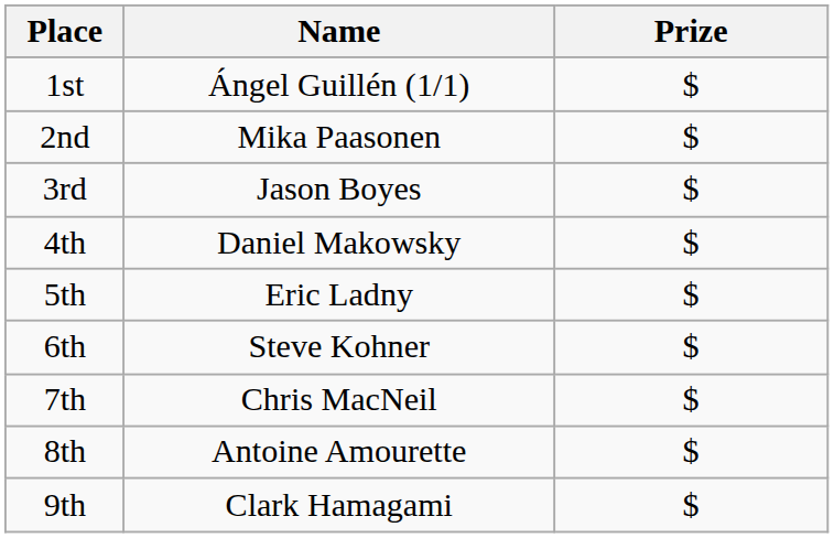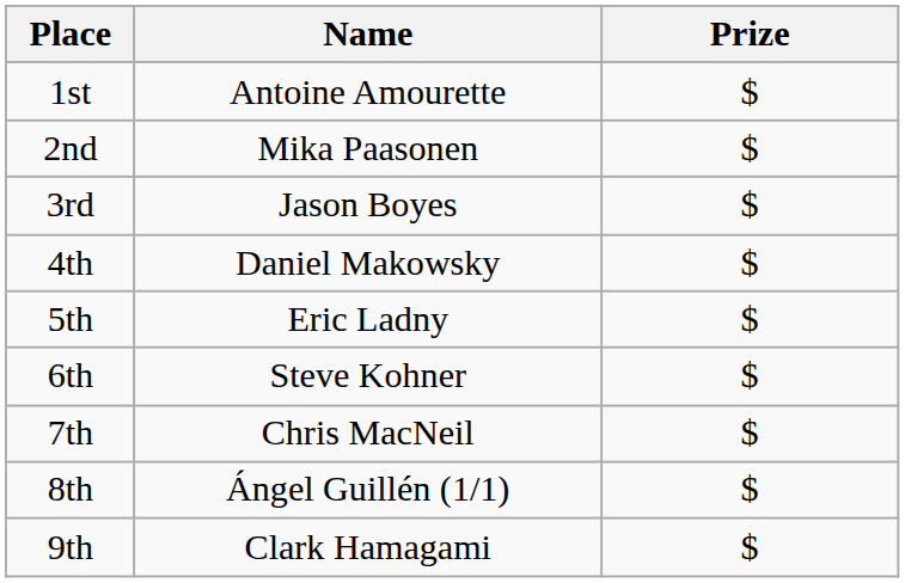 <table class="wikitable">
 <tr>
 <th width="50">Place</th>
 <th width="200">Name</th>
 <th width="125">Prize</th>
 </tr>
 <tr>
 <td align = "center">1st</td>
-<td align = "center">Ángel Guillén (1/1)</td>
+<td align = "center">Antoine Amourette</td>
 <td align = "center">$</td>
 </tr>
 <tr>
 <td align = "center">2nd</td>
 <td align = "center">Mika Paasonen</td>
 <td align = "center">$</td>
 </tr>
 <tr>
 <td align = "center">3rd</td>
 <td align = "center">Jason Boyes</td>
 <td align = "center">$</td>
 </tr>
 <tr>
 <td align = "center">4th</td>
 <td align = "center">Daniel Makowsky</td>
 <td align = "center">$</td>
 </tr>
 <tr>
 <td align = "center">5th</td>
 <td align = "center">Eric Ladny</td>
 <td align = "center">$</td>
 </tr>
 <tr>
 <td align = "center">6th</td>
 <td align = "center">Steve Kohner</td>
 <td align = "center">$</td>
 </tr>
 <tr>
 <td align = "center">7th</td>
 <td align = "center">Chris MacNeil</td>
 <td align = "center">$</td>
 </tr>
 <tr>
 <td align = "center">8th</td>
-<td align = "center">Antoine Amourette</td>
+<td align = "center">Ángel Guillén (1/1)</td>
 <td align = "center">$</td>
 </tr>
 <tr>
 <td align = "center">9th</td>
 <td align = "center">Clark Hamagami</td>
 <td align = "center">$</td>
 </tr>
 </table>
